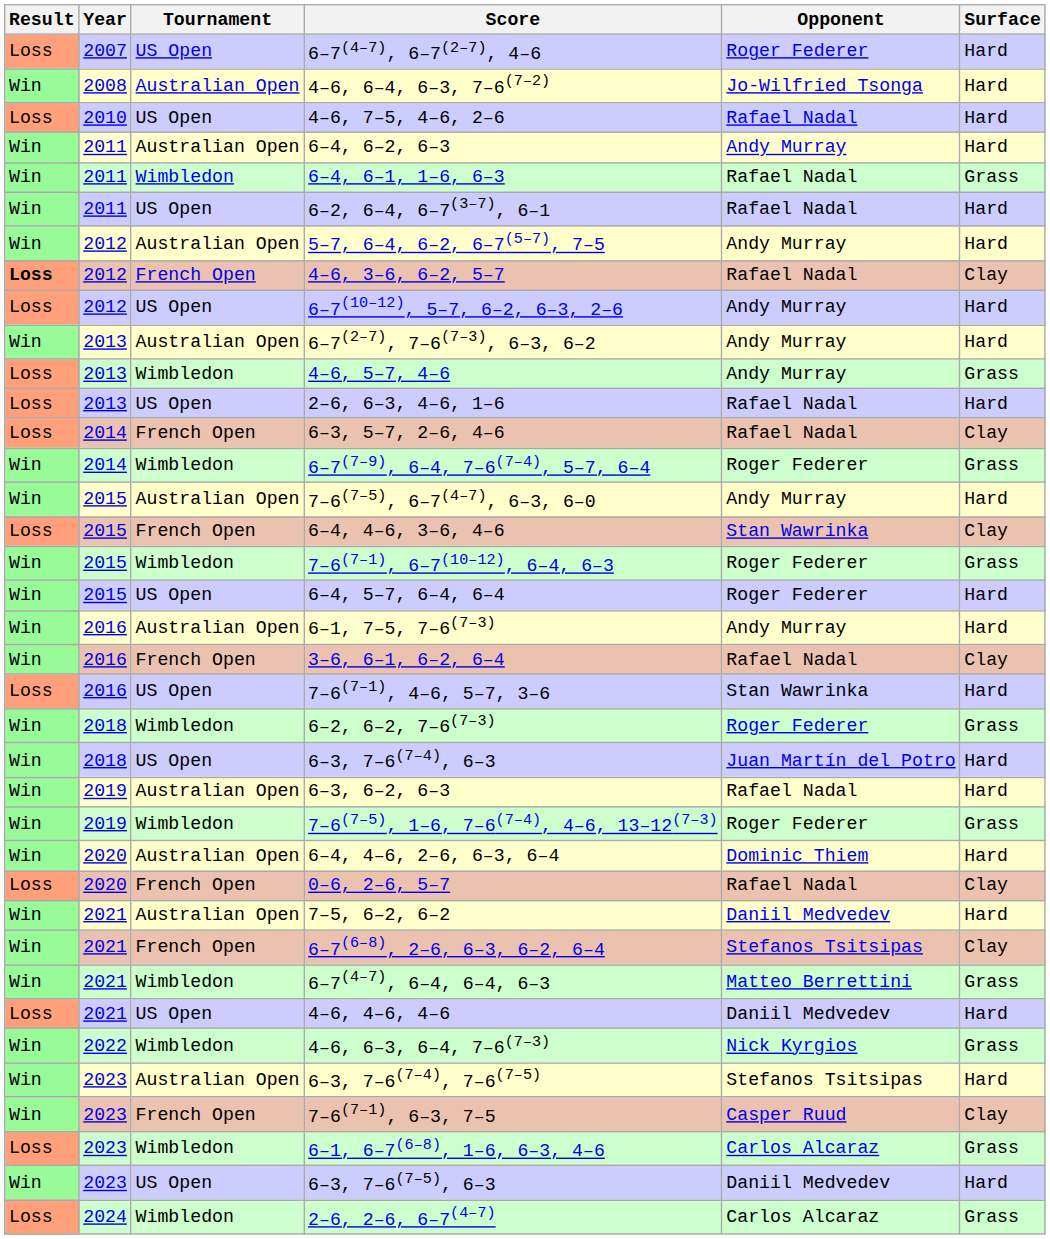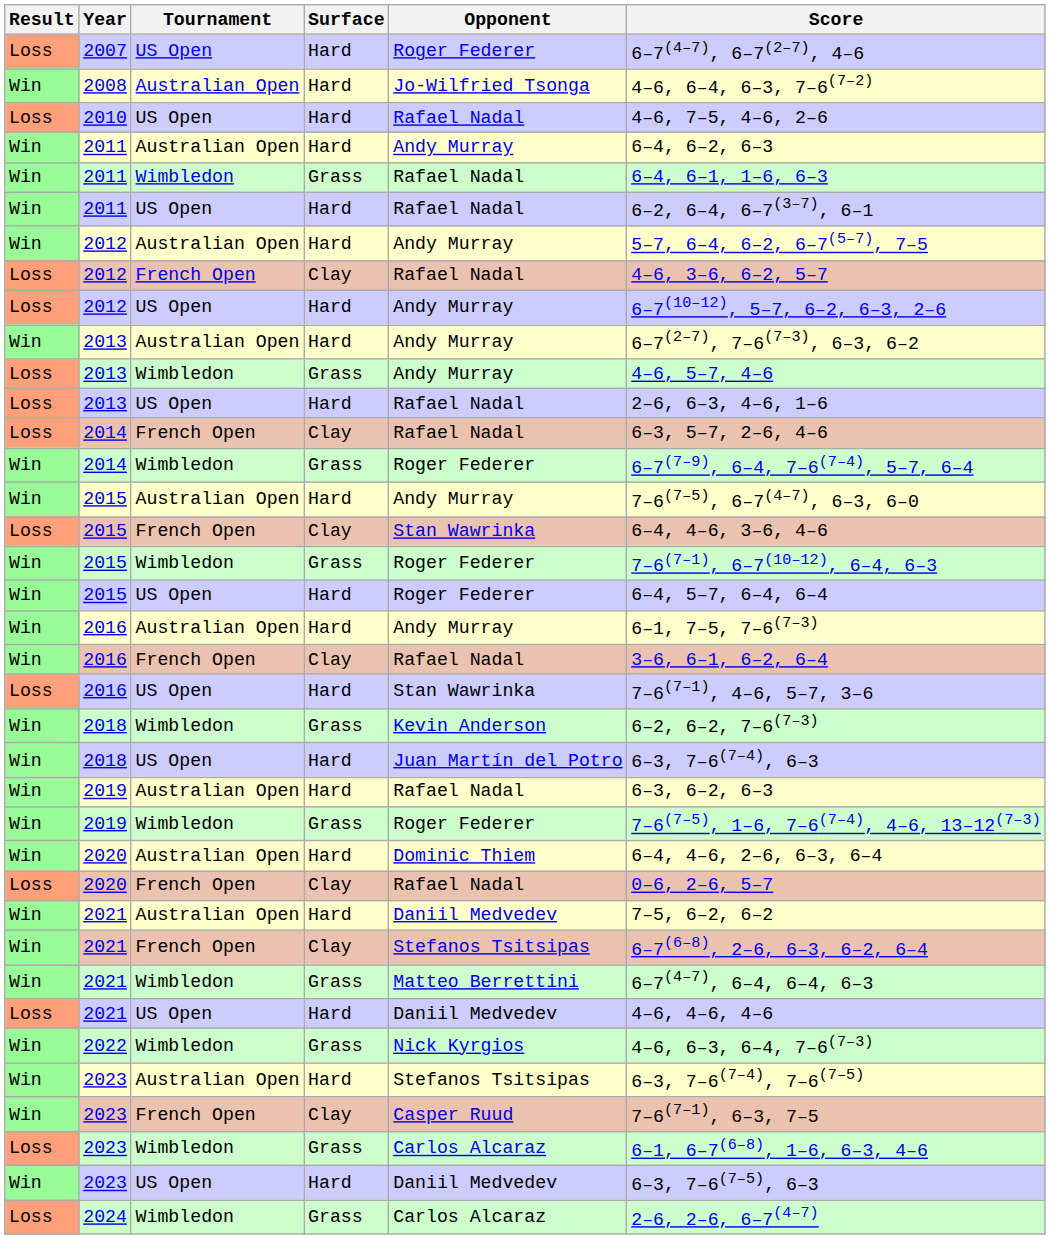 <table class="sortable wikitable nowrap">
 <tr>
 <th>Result</th>
 <th>Year</th>
 <th>Tournament</th>
+<th>Surface</th>
+<th>Opponent</th>
 <th class=unsortable>Score</th>
-<th>Opponent</th>
-<th>Surface</th>
 </tr>
 <tr bgcolor=ccccff>
 <td bgcolor=FFA07A>Loss</td>
 <td><a href='#'>2007</a></td>
 <td><a href='#'>US Open</a></td>
+<td>Hard</td>
+<td> <a href='#'>Roger Federer</a></td>
 <td>6–7<sup>(4–7)</sup>, 6–7<sup>(2–7)</sup>, 4–6</td>
-<td> <a href='#'>Roger Federer</a></td>
-<td>Hard</td>
 </tr>
 <tr bgcolor=ffffcc>
 <td bgcolor=98FB98>Win</td>
 <td><a href='#'>2008</a></td>
 <td><a href='#'>Australian Open</a></td>
+<td>Hard</td>
+<td> <a href='#'>Jo-Wilfried Tsonga</a></td>
 <td>4–6, 6–4, 6–3, 7–6<sup>(7–2)</sup></td>
-<td> <a href='#'>Jo-Wilfried Tsonga</a></td>
-<td>Hard</td>
 </tr>
 <tr bgcolor=ccccff>
 <td bgcolor=FFA07A>Loss</td>
 <td><a href='#'>2010</a></td>
 <td>US Open</td>
+<td>Hard</td>
+<td> <a href='#'>Rafael Nadal</a></td>
 <td>4–6, 7–5, 4–6, 2–6</td>
-<td> <a href='#'>Rafael Nadal</a></td>
-<td>Hard</td>
 </tr>
 <tr bgcolor=ffffcc>
 <td bgcolor=98FB98>Win</td>
 <td><a href='#'>2011</a></td>
 <td>Australian Open </td>
+<td>Hard</td>
+<td> <a href='#'>Andy Murray</a></td>
 <td>6–4, 6–2, 6–3</td>
-<td> <a href='#'>Andy Murray</a></td>
-<td>Hard</td>
 </tr>
 <tr bgcolor=ccffcc>
 <td bgcolor=98FB98>Win</td>
 <td><a href='#'>2011</a></td>
 <td><a href='#'>Wimbledon</a></td>
+<td>Grass</td>
+<td> Rafael Nadal</td>
 <td><a href='#'>6–4, 6–1, 1–6, 6–3</a></td>
-<td> Rafael Nadal</td>
-<td>Grass</td>
 </tr>
 <tr bgcolor=ccccff>
 <td bgcolor=98FB98>Win</td>
 <td><a href='#'>2011</a></td>
 <td>US Open</td>
+<td>Hard</td>
+<td> Rafael Nadal</td>
 <td>6–2, 6–4, 6–7<sup>(3–7)</sup>, 6–1</td>
-<td> Rafael Nadal</td>
-<td>Hard</td>
 </tr>
 <tr bgcolor=ffffcc>
 <td bgcolor=98FB98>Win</td>
 <td><a href='#'>2012</a></td>
 <td>Australian Open </td>
+<td>Hard</td>
+<td> Andy Murray</td>
 <td><a href='#'>5–7, 6–4, 6–2, 6–7<sup>(5–7)</sup>, 7–5</a></td>
-<td> Andy Murray</td>
-<td>Hard</td>
 </tr>
 <tr bgcolor=ebc2af>
-<td bgcolor=FFA07A><strong>Loss</strong></td>
+<td bgcolor=FFA07A>Loss</td>
 <td><a href='#'>2012</a></td>
 <td><a href='#'>French Open</a></td>
+<td>Clay</td>
+<td> Rafael Nadal</td>
 <td><a href='#'>4–6, 3–6, 6–2, 5–7</a></td>
-<td> Rafael Nadal</td>
-<td>Clay</td>
 </tr>
 <tr bgcolor=ccccff>
 <td bgcolor=FFA07A>Loss</td>
 <td><a href='#'>2012</a></td>
 <td>US Open</td>
+<td>Hard</td>
+<td> Andy Murray</td>
 <td><a href='#'>6–7<sup>(10–12)</sup>, 5–7, 6–2, 6–3, 2–6</a></td>
-<td> Andy Murray</td>
-<td>Hard</td>
 </tr>
 <tr bgcolor=ffffcc>
 <td bgcolor=98FB98>Win</td>
 <td><a href='#'>2013</a></td>
 <td>Australian Open </td>
+<td>Hard</td>
+<td> Andy Murray</td>
 <td>6–7<sup>(2–7)</sup>, 7–6<sup>(7–3)</sup>, 6–3, 6–2</td>
-<td> Andy Murray</td>
-<td>Hard</td>
 </tr>
 <tr bgcolor=ccffcc>
 <td bgcolor=FFA07A>Loss</td>
 <td><a href='#'>2013</a></td>
 <td>Wimbledon</td>
+<td>Grass</td>
+<td> Andy Murray</td>
 <td><a href='#'>4–6, 5–7, 4–6</a></td>
-<td> Andy Murray</td>
-<td>Grass</td>
 </tr>
 <tr bgcolor=ccccff>
 <td bgcolor=FFA07A>Loss</td>
 <td><a href='#'>2013</a></td>
 <td>US Open</td>
+<td>Hard</td>
+<td> Rafael Nadal</td>
 <td>2–6, 6–3, 4–6, 1–6</td>
-<td> Rafael Nadal</td>
-<td>Hard</td>
 </tr>
 <tr bgcolor=ebc2af>
 <td bgcolor=FFA07A>Loss</td>
 <td><a href='#'>2014</a></td>
 <td>French Open</td>
+<td>Clay</td>
+<td> Rafael Nadal</td>
 <td>6–3, 5–7, 2–6, 4–6</td>
-<td> Rafael Nadal</td>
-<td>Clay</td>
 </tr>
 <tr bgcolor=ccffcc>
 <td bgcolor=98FB98>Win</td>
 <td><a href='#'>2014</a></td>
 <td>Wimbledon </td>
+<td>Grass</td>
+<td> Roger Federer</td>
 <td><a href='#'>6–7<sup>(7–9)</sup>, 6–4, 7–6<sup>(7–4)</sup>, 5–7, 6–4</a></td>
-<td> Roger Federer</td>
-<td>Grass</td>
 </tr>
 <tr bgcolor=ffffcc>
 <td bgcolor=98FB98>Win</td>
 <td><a href='#'>2015</a></td>
 <td>Australian Open </td>
+<td>Hard</td>
+<td> Andy Murray</td>
 <td>7–6<sup>(7–5)</sup>, 6–7<sup>(4–7)</sup>, 6–3, 6–0</td>
-<td> Andy Murray</td>
-<td>Hard</td>
 </tr>
 <tr bgcolor=ebc2af>
 <td bgcolor=FFA07A>Loss</td>
 <td><a href='#'>2015</a></td>
 <td>French Open</td>
+<td>Clay</td>
+<td> <a href='#'>Stan Wawrinka</a></td>
 <td>6–4, 4–6, 3–6, 4–6</td>
-<td> <a href='#'>Stan Wawrinka</a></td>
-<td>Clay</td>
 </tr>
 <tr bgcolor=ccffcc>
 <td bgcolor=98FB98>Win</td>
 <td><a href='#'>2015</a></td>
 <td>Wimbledon </td>
+<td>Grass</td>
+<td> Roger Federer</td>
 <td><a href='#'>7–6<sup>(7–1)</sup>, 6–7<sup>(10–12)</sup>, 6–4, 6–3</a></td>
-<td> Roger Federer</td>
-<td>Grass</td>
 </tr>
 <tr bgcolor=ccccff>
 <td bgcolor=98FB98>Win</td>
 <td><a href='#'>2015</a></td>
 <td>US Open </td>
+<td>Hard</td>
+<td> Roger Federer</td>
 <td>6–4, 5–7, 6–4, 6–4</td>
-<td> Roger Federer</td>
-<td>Hard</td>
 </tr>
 <tr bgcolor=ffffcc>
 <td bgcolor=98FB98>Win</td>
 <td><a href='#'>2016</a></td>
 <td>Australian Open </td>
+<td>Hard</td>
+<td> Andy Murray</td>
 <td>6–1, 7–5, 7–6<sup>(7–3)</sup></td>
-<td> Andy Murray</td>
-<td>Hard</td>
 </tr>
 <tr bgcolor=ebc2af>
 <td bgcolor=98FB98>Win</td>
 <td><a href='#'>2016</a></td>
 <td>French Open</td>
+<td>Clay</td>
+<td> Rafael Nadal</td>
 <td><a href='#'>3–6, 6–1, 6–2, 6–4</a></td>
-<td> Rafael Nadal</td>
-<td>Clay</td>
 </tr>
 <tr bgcolor=ccccff>
 <td bgcolor=FFA07A>Loss</td>
 <td><a href='#'>2016</a></td>
 <td>US Open</td>
+<td>Hard</td>
+<td> Stan Wawrinka</td>
 <td>7–6<sup>(7–1)</sup>, 4–6, 5–7, 3–6</td>
-<td> Stan Wawrinka</td>
-<td>Hard</td>
 </tr>
 <tr bgcolor=ccffcc>
 <td bgcolor=98FB98>Win</td>
 <td><a href='#'>2018</a></td>
 <td>Wimbledon </td>
+<td>Grass</td>
+<td> <a href='#'>Kevin Anderson</a></td>
 <td>6–2, 6–2, 7–6<sup>(7–3)</sup></td>
-<td> <a href='#'>Roger Federer</a></td>
-<td>Grass</td>
 </tr>
 <tr bgcolor=ccccff>
 <td bgcolor=98FB98>Win</td>
 <td><a href='#'>2018</a></td>
 <td>US Open </td>
+<td>Hard</td>
+<td> <a href='#'>Juan Martín del Potro</a></td>
 <td>6–3, 7–6<sup>(7–4)</sup>, 6–3</td>
-<td> <a href='#'>Juan Martín del Potro</a></td>
-<td>Hard</td>
 </tr>
 <tr bgcolor=#ffffcc>
 <td bgcolor=98FB98>Win</td>
 <td><a href='#'>2019</a></td>
 <td>Australian Open </td>
+<td>Hard</td>
+<td> Rafael Nadal</td>
 <td>6–3, 6–2, 6–3</td>
-<td> Rafael Nadal</td>
-<td>Hard</td>
 </tr>
 <tr bgcolor=ccffcc>
 <td bgcolor=98FB98>Win</td>
 <td><a href='#'>2019</a></td>
 <td>Wimbledon </td>
+<td>Grass</td>
+<td> Roger Federer</td>
 <td><a href='#'>7–6<sup>(7–5)</sup>, 1–6, 7–6<sup>(7–4)</sup>, 4–6, 13–12<sup>(7–3)</sup></a></td>
-<td> Roger Federer</td>
-<td>Grass</td>
 </tr>
 <tr bgcolor=ffffcc>
 <td bgcolor=98FB98>Win</td>
 <td><a href='#'>2020</a></td>
 <td>Australian Open </td>
+<td>Hard</td>
+<td> <a href='#'>Dominic Thiem</a></td>
 <td>6–4, 4–6, 2–6, 6–3, 6–4</td>
-<td> <a href='#'>Dominic Thiem</a></td>
-<td>Hard</td>
 </tr>
 <tr bgcolor=ebc2af>
 <td bgcolor=FFA07A>Loss</td>
 <td><a href='#'>2020</a></td>
 <td>French Open</td>
+<td>Clay</td>
+<td> Rafael Nadal</td>
 <td><a href='#'>0–6, 2–6, 5–7</a></td>
-<td> Rafael Nadal</td>
-<td>Clay</td>
 </tr>
 <tr bgcolor=ffffcc>
 <td bgcolor=98FB98>Win</td>
 <td><a href='#'>2021</a></td>
 <td>Australian Open </td>
+<td>Hard</td>
+<td> <a href='#'>Daniil Medvedev</a></td>
 <td>7–5, 6–2, 6–2</td>
-<td> <a href='#'>Daniil Medvedev</a></td>
-<td>Hard</td>
 </tr>
 <tr style="background:#ebc2af">
 <td bgcolor=98FB98>Win</td>
 <td><a href='#'>2021</a></td>
 <td>French Open </td>
+<td>Clay</td>
+<td> <a href='#'>Stefanos Tsitsipas</a></td>
 <td><a href='#'>6–7<sup>(6–8)</sup>, 2–6, 6–3, 6–2, 6–4</a></td>
-<td> <a href='#'>Stefanos Tsitsipas</a></td>
-<td>Clay</td>
 </tr>
 <tr style="background:#cfc;">
 <td bgcolor=98FB98>Win</td>
 <td><a href='#'>2021</a></td>
 <td>Wimbledon </td>
+<td>Grass</td>
+<td> <a href='#'>Matteo Berrettini</a></td>
 <td>6–7<sup>(4–7)</sup>, 6–4, 6–4, 6–3</td>
-<td> <a href='#'>Matteo Berrettini</a></td>
-<td>Grass</td>
 </tr>
 <tr style="background:#CCCCFF;">
 <td bgcolor=FFA07A>Loss</td>
 <td><a href='#'>2021</a></td>
 <td>US Open</td>
+<td>Hard</td>
+<td> Daniil Medvedev</td>
 <td>4–6, 4–6, 4–6</td>
-<td> Daniil Medvedev</td>
-<td>Hard</td>
 </tr>
 <tr style="background:#cfc;">
 <td bgcolor=98FB98>Win</td>
 <td><a href='#'>2022</a></td>
 <td>Wimbledon </td>
+<td>Grass</td>
+<td> <a href='#'>Nick Kyrgios</a></td>
 <td>4–6, 6–3, 6–4, 7–6<sup>(7–3)</sup></td>
-<td> <a href='#'>Nick Kyrgios</a></td>
-<td>Grass</td>
 </tr>
 <tr style="background:#FFFFCC">
 <td bgcolor=98FB98>Win</td>
 <td><a href='#'>2023</a></td>
 <td>Australian Open </td>
+<td>Hard</td>
+<td> Stefanos Tsitsipas</td>
 <td>6–3, 7–6<sup>(7–4)</sup>, 7–6<sup>(7–5)</sup></td>
-<td> Stefanos Tsitsipas</td>
-<td>Hard</td>
 </tr>
 <tr style="background:#ebc2af">
 <td bgcolor=98FB98>Win</td>
 <td><a href='#'>2023</a></td>
 <td>French Open </td>
+<td>Clay</td>
+<td> <a href='#'>Casper Ruud</a></td>
 <td>7–6<sup>(7–1)</sup>, 6–3, 7–5</td>
-<td> <a href='#'>Casper Ruud</a></td>
-<td>Clay</td>
 </tr>
 <tr style="background:#cfc;">
 <td bgcolor=FFA07A>Loss</td>
 <td><a href='#'>2023</a></td>
 <td>Wimbledon</td>
+<td>Grass</td>
+<td> <a href='#'>Carlos Alcaraz</a></td>
 <td><a href='#'>6–1, 6–7<sup>(6–8)</sup>, 1–6, 6–3, 4–6</a></td>
-<td> <a href='#'>Carlos Alcaraz</a></td>
-<td>Grass</td>
 </tr>
 <tr bgcolor=ccccff>
 <td bgcolor=98FB98>Win</td>
 <td><a href='#'>2023</a></td>
 <td>US Open </td>
+<td>Hard</td>
+<td> Daniil Medvedev</td>
 <td>6–3, 7–6<sup>(7–5)</sup>, 6–3</td>
-<td> Daniil Medvedev</td>
-<td>Hard</td>
 </tr>
 <tr style="background:#cfc;">
 <td bgcolor=FFA07A>Loss</td>
 <td><a href='#'>2024</a></td>
 <td>Wimbledon</td>
+<td>Grass</td>
+<td> Carlos Alcaraz</td>
 <td><a href='#'>2–6, 2–6, 6–7<sup>(4–7)</sup></a></td>
-<td> Carlos Alcaraz</td>
-<td>Grass</td>
 </tr>
 </table>
